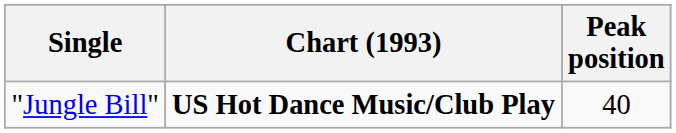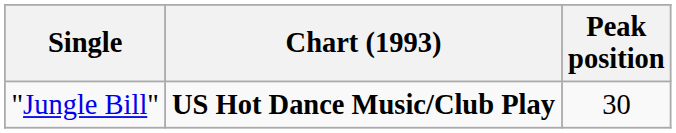 <table class="wikitable">
 <tr>
 <th>Single</th>
 <th scope="col">Chart (1993)</th>
 <th scope="col">Peak<br>position</th>
 </tr>
 <tr>
 <td>"<a href='#'>Jungle Bill</a>"</td>
 <td><strong>US Hot Dance Music/Club Play</strong></td>
-<td align="center">40</td>
+<td align="center">30</td>
 </tr>
 </table>
